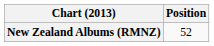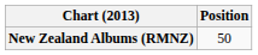 <table class="wikitable plainrowheaders" style="text-align:center">
 <tr>
 <th scope="col">Chart (2013)</th>
 <th scope="col">Position</th>
 </tr>
 <tr>
 <th scope="row">New Zealand Albums (RMNZ)</th>
-<td>52</td>
+<td>50</td>
 </tr>
 </table>
